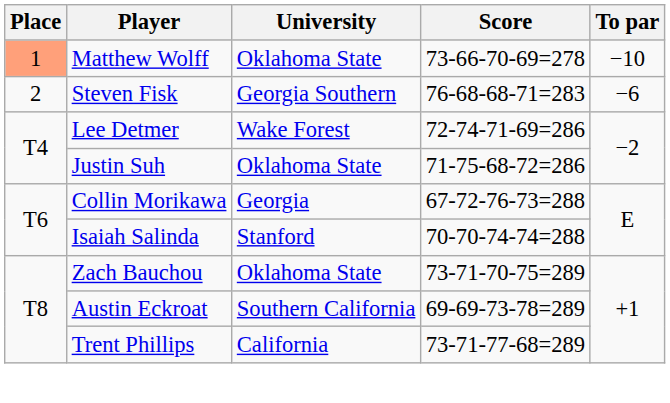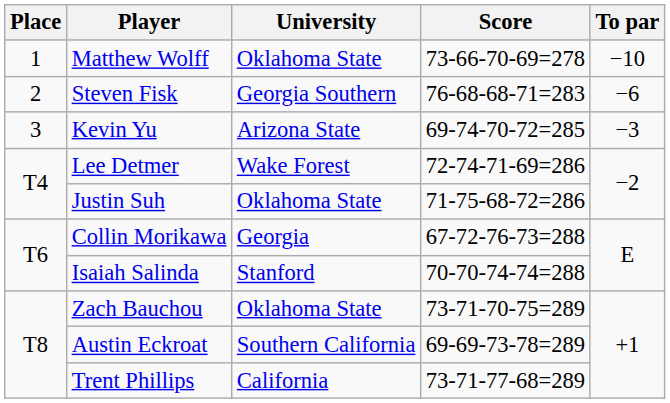 <table class="wikitable">
 <tr>
 <th>Place</th>
 <th>Player</th>
 <th>University</th>
 <th>Score</th>
 <th>To par</th>
 </tr>
 <tr>
-<td align=center style="background: lightsalmon;">1</td>
+<td align=center>1</td>
 <td><a href='#'>Matthew Wolff</a></td>
 <td><a href='#'>Oklahoma State</a></td>
 <td>73-66-70-69=278</td>
 <td align=center>−10</td>
 </tr>
 <tr>
 <td align=center>2</td>
 <td><a href='#'>Steven Fisk</a></td>
 <td><a href='#'>Georgia Southern</a></td>
 <td>76-68-68-71=283</td>
 <td align=center>−6</td>
+</tr>
+<tr>
+<td align=center>3</td>
+<td><a href='#'>Kevin Yu</a></td>
+<td><a href='#'>Arizona State</a></td>
+<td>69-74-70-72=285</td>
+<td align=center>−3</td>
 </tr>
 <tr>
 <td rowspan=2 align=center>T4</td>
 <td><a href='#'>Lee Detmer</a></td>
 <td><a href='#'>Wake Forest</a></td>
 <td>72-74-71-69=286</td>
 <td rowspan=2 align=center>−2</td>
 </tr>
 <tr>
 <td><a href='#'>Justin Suh</a></td>
 <td><a href='#'>Oklahoma State</a></td>
 <td>71-75-68-72=286</td>
 </tr>
 <tr>
 <td rowspan=2 align=center>T6</td>
 <td><a href='#'>Collin Morikawa</a></td>
 <td><a href='#'>Georgia</a></td>
 <td>67-72-76-73=288</td>
 <td rowspan=2 align=center>E</td>
 </tr>
 <tr>
 <td><a href='#'>Isaiah Salinda</a></td>
 <td><a href='#'>Stanford</a></td>
 <td>70-70-74-74=288</td>
 </tr>
 <tr>
 <td rowspan=3 align=center>T8</td>
 <td><a href='#'>Zach Bauchou</a></td>
 <td><a href='#'>Oklahoma State</a></td>
 <td>73-71-70-75=289</td>
 <td rowspan=3 align=center>+1</td>
 </tr>
 <tr>
 <td><a href='#'>Austin Eckroat</a></td>
 <td><a href='#'>Southern California</a></td>
 <td>69-69-73-78=289</td>
 </tr>
 <tr>
 <td><a href='#'>Trent Phillips</a></td>
 <td><a href='#'>California</a></td>
 <td>73-71-77-68=289</td>
 </tr>
 </table>
